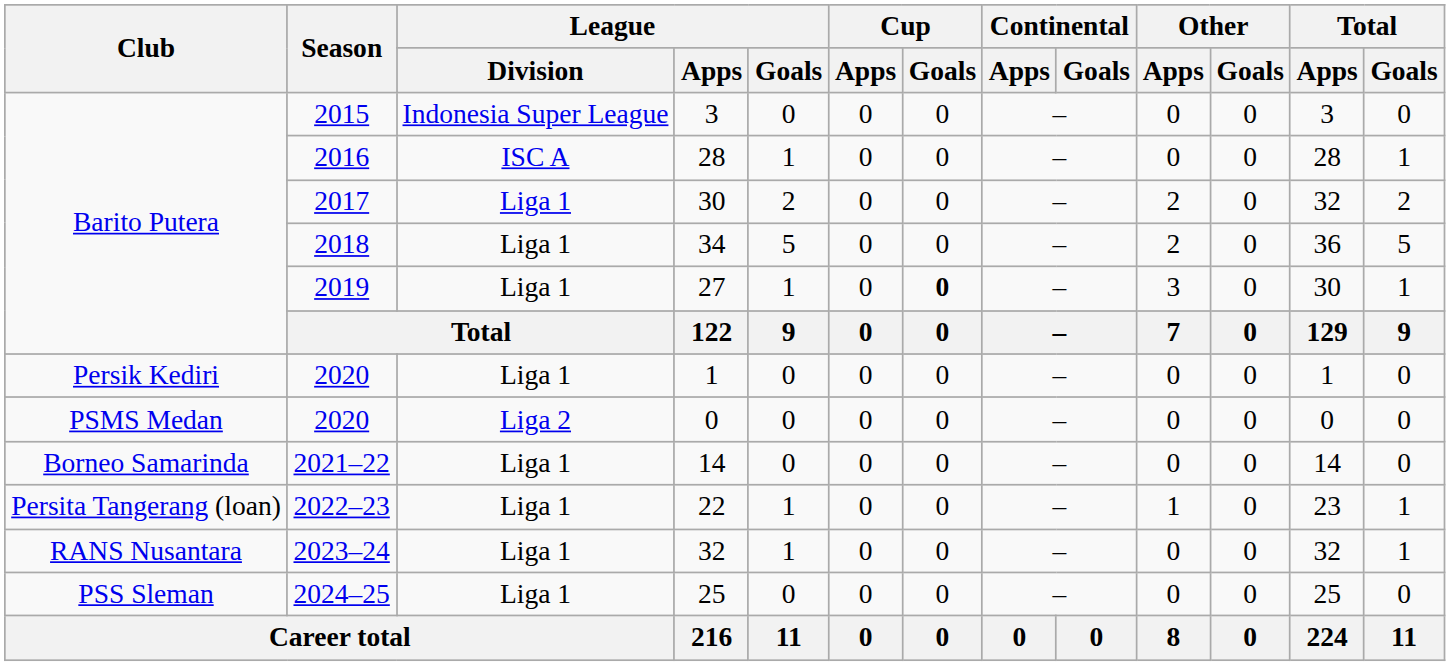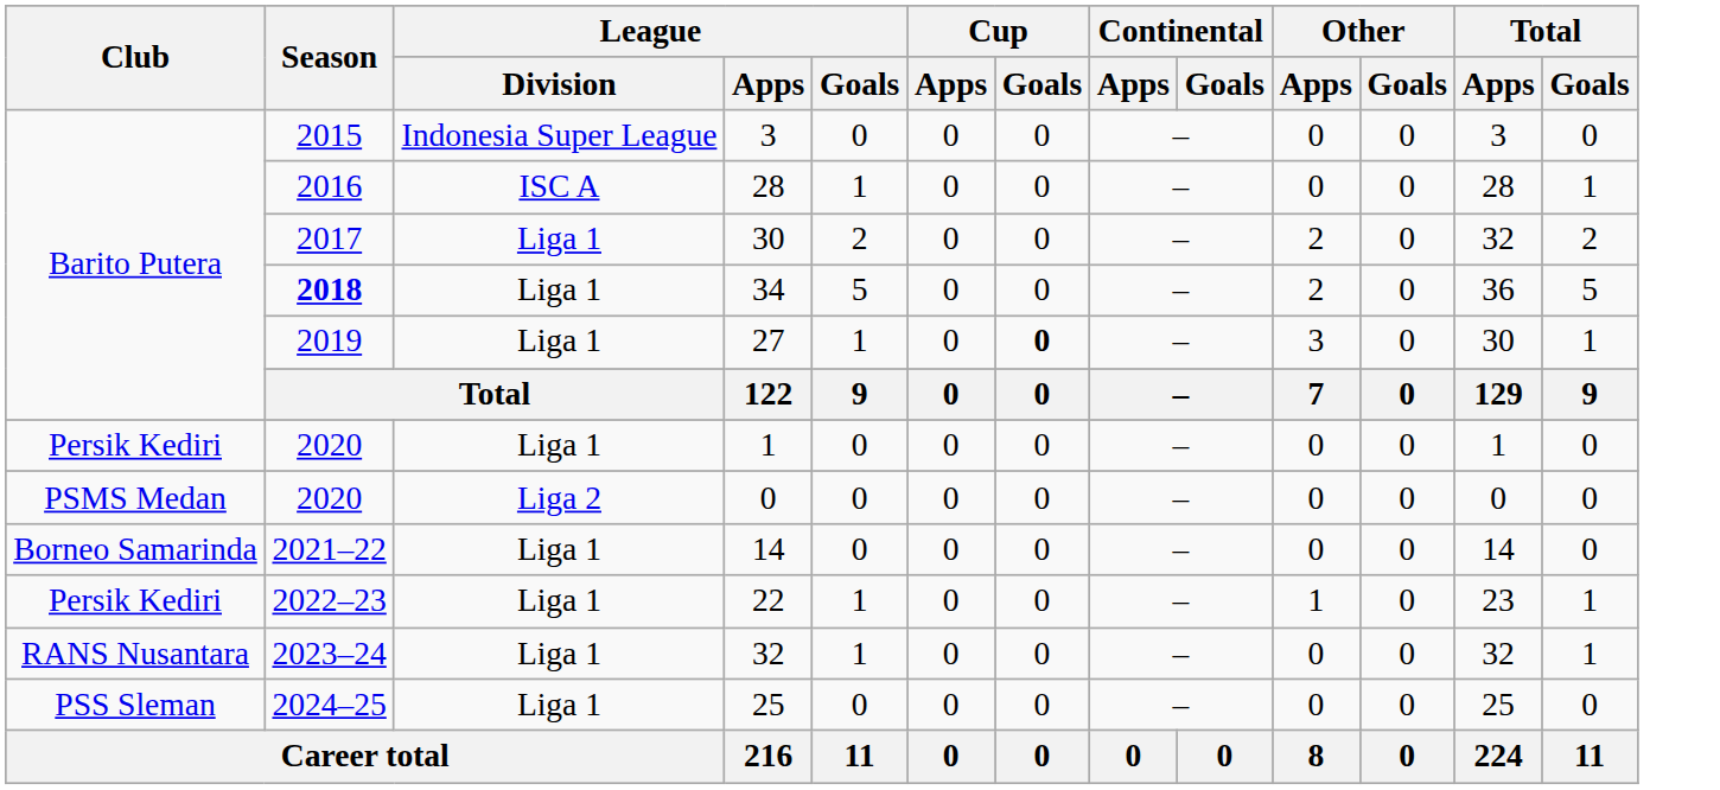 <table class="wikitable" style="text-align: center">
 <tr>
 <th rowspan="2">Club</th>
 <th rowspan="2">Season</th>
 <th colspan="3">League</th>
 <th colspan="2">Cup</th>
 <th colspan="2">Continental</th>
 <th colspan="2">Other</th>
 <th colspan="2">Total</th>
 </tr>
 <tr>
 <th>Division</th>
 <th>Apps</th>
 <th>Goals</th>
 <th>Apps</th>
 <th>Goals</th>
 <th>Apps</th>
 <th>Goals</th>
 <th>Apps</th>
 <th>Goals</th>
 <th>Apps</th>
 <th>Goals</th>
 </tr>
 <tr>
 <td rowspan="6"><a href='#'>Barito Putera</a></td>
 <td><a href='#'>2015</a></td>
 <td><a href='#'>Indonesia Super League</a></td>
 <td>3</td>
 <td>0</td>
 <td>0</td>
 <td>0</td>
 <td colspan="2">–</td>
 <td>0</td>
 <td>0</td>
 <td>3</td>
 <td>0</td>
 </tr>
 <tr>
 <td><a href='#'>2016</a></td>
 <td><a href='#'>ISC A</a></td>
 <td>28</td>
 <td>1</td>
 <td>0</td>
 <td>0</td>
 <td colspan="2">–</td>
 <td>0</td>
 <td>0</td>
 <td>28</td>
 <td>1</td>
 </tr>
 <tr>
 <td><a href='#'>2017</a></td>
 <td rowspan="1"><a href='#'>Liga 1</a></td>
 <td>30</td>
 <td>2</td>
 <td>0</td>
 <td>0</td>
 <td colspan="2">–</td>
 <td>2</td>
 <td>0</td>
 <td>32</td>
 <td>2</td>
 </tr>
 <tr>
-<td><a href='#'>2018</a></td>
+<td><strong><a href='#'>2018</a></strong></td>
 <td rowspan="1" valign="center">Liga 1</td>
 <td>34</td>
 <td>5</td>
 <td>0</td>
 <td>0</td>
 <td colspan="2">–</td>
 <td>2</td>
 <td>0</td>
 <td>36</td>
 <td>5</td>
 </tr>
 <tr>
 <td><a href='#'>2019</a></td>
 <td rowspan="1" valign="center">Liga 1</td>
 <td>27</td>
 <td>1</td>
 <td>0</td>
 <td><strong>0</strong></td>
 <td colspan="2">–</td>
 <td>3</td>
 <td>0</td>
 <td>30</td>
 <td>1</td>
 </tr>
 <tr>
 <th colspan="2">Total</th>
 <th>122</th>
 <th>9</th>
 <th>0</th>
 <th>0</th>
 <th colspan="2">–</th>
 <th>7</th>
 <th>0</th>
 <th>129</th>
 <th>9</th>
 </tr>
 <tr>
 <td rowspan="1"><a href='#'>Persik Kediri</a></td>
 <td><a href='#'>2020</a></td>
 <td rowspan="1">Liga 1</td>
 <td>1</td>
 <td>0</td>
 <td>0</td>
 <td>0</td>
 <td colspan="2">–</td>
 <td>0</td>
 <td>0</td>
 <td>1</td>
 <td>0</td>
 </tr>
 <tr>
 <td rowspan="1"><a href='#'>PSMS Medan</a></td>
 <td><a href='#'>2020</a></td>
 <td rowspan="1"><a href='#'>Liga 2</a></td>
 <td>0</td>
 <td>0</td>
 <td>0</td>
 <td>0</td>
 <td colspan="2">–</td>
 <td>0</td>
 <td>0</td>
 <td>0</td>
 <td>0</td>
 </tr>
 <tr>
 <td rowspan="1"><a href='#'>Borneo Samarinda</a></td>
 <td><a href='#'>2021–22</a></td>
 <td rowspan="1">Liga 1</td>
 <td>14</td>
 <td>0</td>
 <td>0</td>
 <td>0</td>
 <td colspan="2">–</td>
 <td>0</td>
 <td>0</td>
 <td>14</td>
 <td>0</td>
 </tr>
 <tr>
-<td rowspan="1"><a href='#'>Persita Tangerang</a> (loan)</td>
+<td rowspan="1"><a href='#'>Persik Kediri</a></td>
 <td><a href='#'>2022–23</a></td>
 <td rowspan="1">Liga 1</td>
 <td>22</td>
 <td>1</td>
 <td>0</td>
 <td>0</td>
 <td colspan="2">–</td>
 <td>1</td>
 <td>0</td>
 <td>23</td>
 <td>1</td>
 </tr>
 <tr>
 <td rowspan="1"><a href='#'>RANS Nusantara</a></td>
 <td><a href='#'>2023–24</a></td>
 <td rowspan="1">Liga 1</td>
 <td>32</td>
 <td>1</td>
 <td>0</td>
 <td>0</td>
 <td colspan="2">–</td>
 <td>0</td>
 <td>0</td>
 <td>32</td>
 <td>1</td>
 </tr>
 <tr>
 <td rowspan="1"><a href='#'>PSS Sleman</a></td>
 <td><a href='#'>2024–25</a></td>
 <td rowspan="1">Liga 1</td>
 <td>25</td>
 <td>0</td>
 <td>0</td>
 <td>0</td>
 <td colspan="2">–</td>
 <td>0</td>
 <td>0</td>
 <td>25</td>
 <td>0</td>
 </tr>
 <tr>
 <th colspan=3>Career total</th>
 <th>216</th>
 <th>11</th>
 <th>0</th>
 <th>0</th>
 <th>0</th>
 <th>0</th>
 <th>8</th>
 <th>0</th>
 <th>224</th>
 <th>11</th>
 </tr>
 </table>
